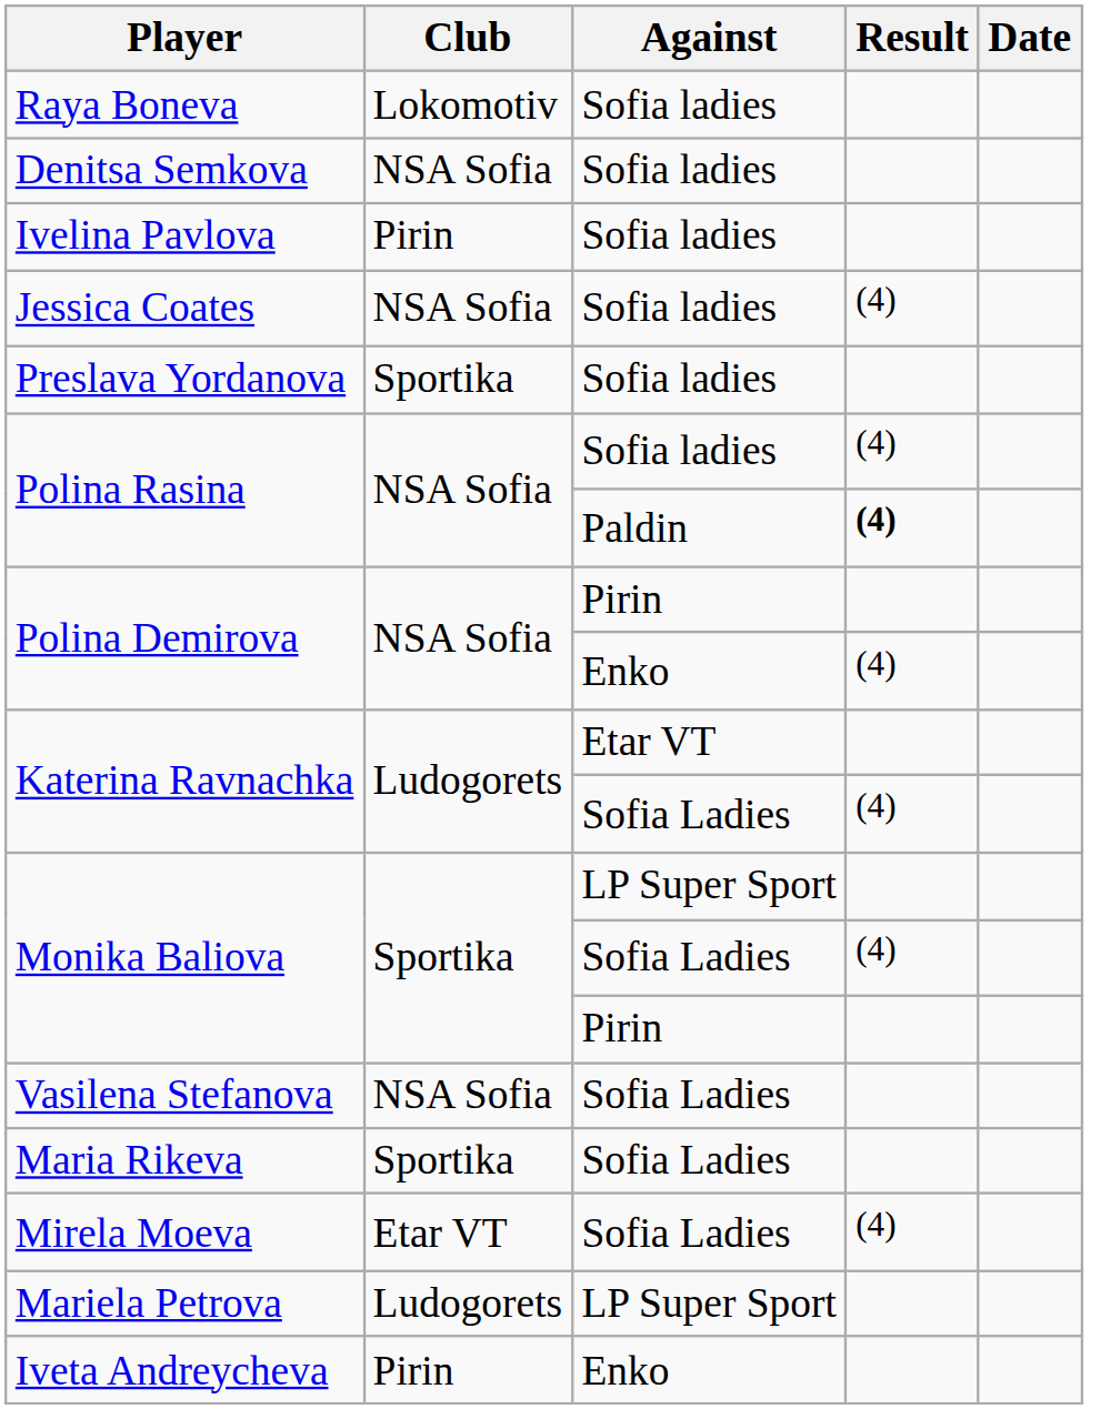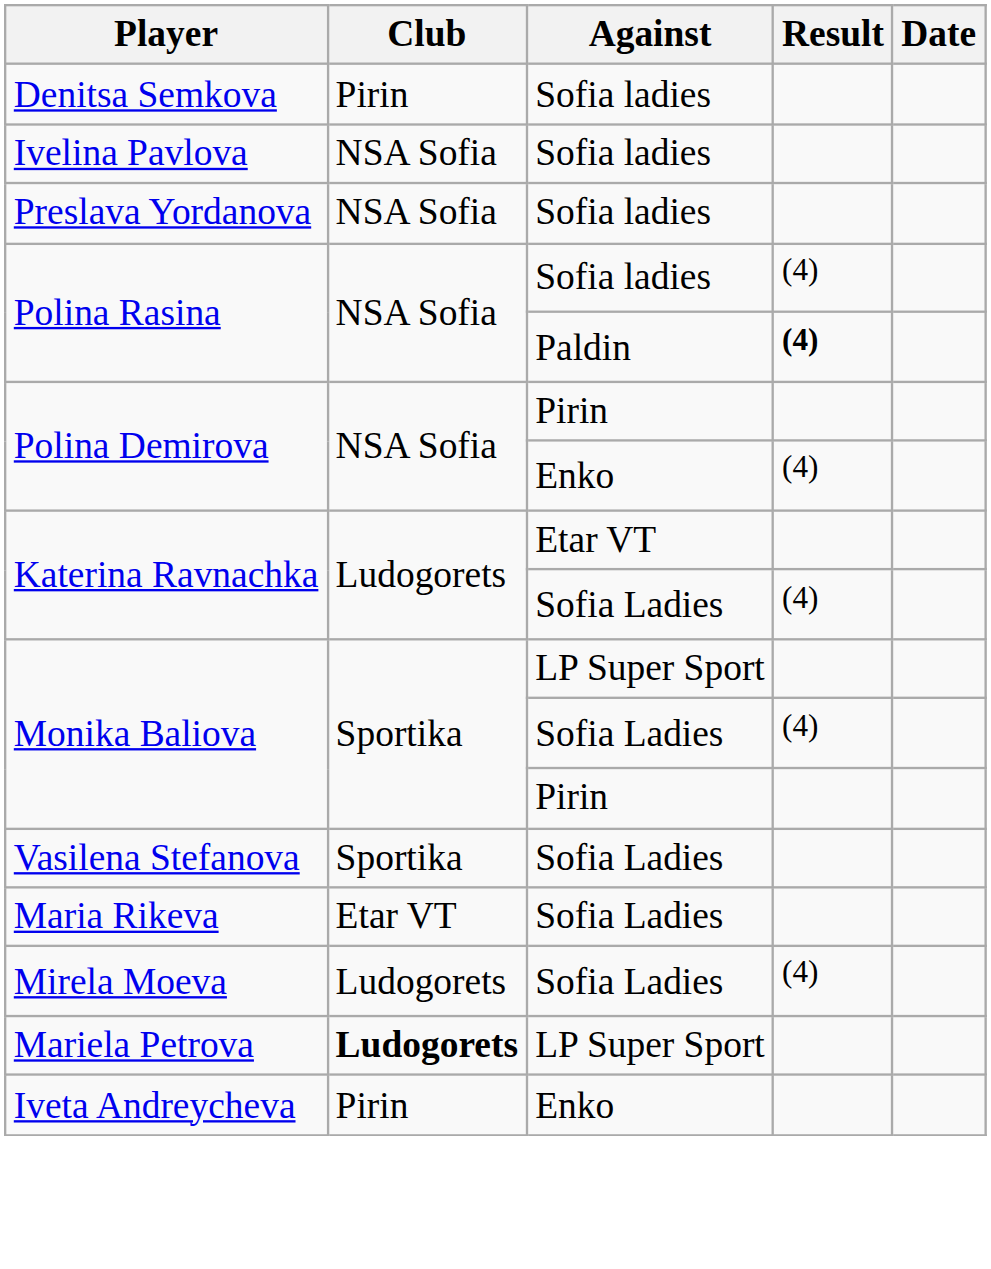 <table class="wikitable sortable">
 <tr>
 <th>Player</th>
 <th>Club</th>
 <th>Against</th>
 <th>Result</th>
 <th>Date</th>
 </tr>
 <tr>
-<td> <a href='#'>Raya Boneva</a></td>
-<td>Lokomotiv</td>
+<td> <a href='#'>Denitsa Semkova</a></td>
+<td>Pirin</td>
 <td>Sofia ladies</td>
 <td></td>
 <td></td>
 </tr>
 <tr>
-<td> <a href='#'>Denitsa Semkova</a></td>
+<td> <a href='#'>Ivelina Pavlova</a></td>
 <td>NSA Sofia</td>
 <td>Sofia ladies</td>
 <td></td>
 <td></td>
 </tr>
 <tr>
-<td> <a href='#'>Ivelina Pavlova</a></td>
-<td>Pirin</td>
-<td>Sofia ladies</td>
-<td></td>
-<td></td>
-</tr>
-<tr>
-<td> <a href='#'>Jessica Coates</a></td>
+<td> <a href='#'>Preslava Yordanova</a></td>
 <td>NSA Sofia</td>
-<td>Sofia ladies</td>
-<td> <sup>(4)</sup></td>
-<td></td>
-</tr>
-<tr>
-<td> <a href='#'>Preslava Yordanova</a></td>
-<td>Sportika</td>
 <td>Sofia ladies</td>
 <td></td>
 <td></td>
 </tr>
 <tr>
 <td rowspan=2> <a href='#'>Polina Rasina</a></td>
 <td rowspan=2>NSA Sofia</td>
 <td>Sofia ladies</td>
 <td> <sup>(4)</sup></td>
 <td></td>
 </tr>
 <tr>
 <td>Paldin</td>
 <td><strong> <sup>(4)</sup></strong></td>
 <td></td>
 </tr>
 <tr>
 <td rowspan=2> <a href='#'>Polina Demirova</a></td>
 <td rowspan=2>NSA Sofia</td>
 <td>Pirin</td>
 <td></td>
 <td></td>
 </tr>
 <tr>
 <td>Enko</td>
 <td> <sup>(4)</sup></td>
 <td></td>
 </tr>
 <tr>
 <td rowspan=2> <a href='#'>Katerina Ravnachka</a></td>
 <td rowspan=2>Ludogorets</td>
 <td>Etar VT</td>
 <td></td>
 <td></td>
 </tr>
 <tr>
 <td>Sofia Ladies</td>
 <td> <sup>(4)</sup></td>
 <td></td>
 </tr>
 <tr>
 <td rowspan=3> <a href='#'>Monika Baliova</a></td>
 <td rowspan=3>Sportika</td>
 <td>LP Super Sport</td>
 <td></td>
 <td></td>
 </tr>
 <tr>
 <td>Sofia Ladies</td>
 <td> <sup>(4)</sup></td>
 <td></td>
 </tr>
 <tr>
 <td>Pirin</td>
 <td></td>
 <td></td>
 </tr>
 <tr>
 <td> <a href='#'>Vasilena Stefanova</a></td>
-<td>NSA Sofia</td>
+<td>Sportika</td>
 <td>Sofia Ladies</td>
 <td></td>
 <td></td>
 </tr>
 <tr>
 <td> <a href='#'>Maria Rikeva</a></td>
-<td>Sportika</td>
+<td>Etar VT</td>
 <td>Sofia Ladies</td>
 <td></td>
 <td></td>
 </tr>
 <tr>
 <td> <a href='#'>Mirela Moeva</a></td>
-<td>Etar VT</td>
+<td>Ludogorets</td>
 <td>Sofia Ladies</td>
 <td> <sup>(4)</sup></td>
 <td></td>
 </tr>
 <tr>
 <td> <a href='#'>Mariela Petrova</a></td>
-<td>Ludogorets</td>
+<td><strong>Ludogorets</strong></td>
 <td>LP Super Sport</td>
 <td></td>
 <td></td>
 </tr>
 <tr>
 <td> <a href='#'>Iveta Andreycheva</a></td>
 <td>Pirin</td>
 <td>Enko</td>
 <td></td>
 <td></td>
 </tr>
 </table>
